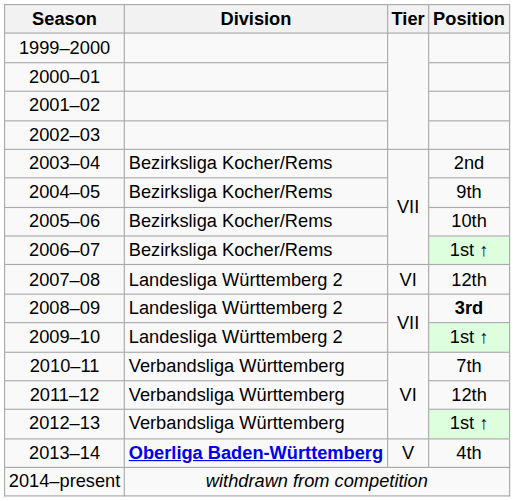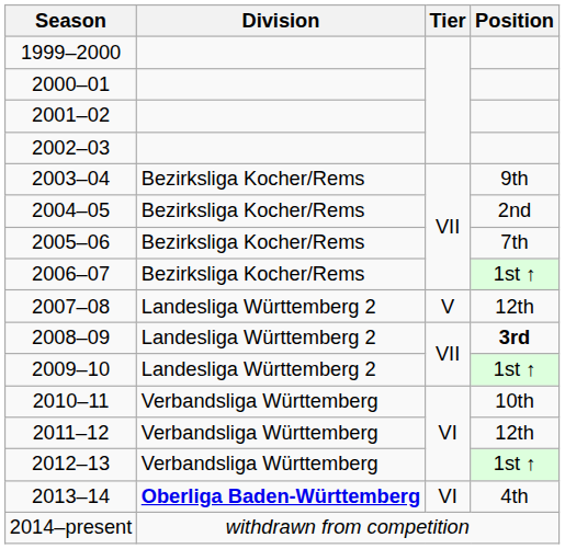 <table class="wikitable">
 <tr>
 <th>Season</th>
 <th>Division</th>
 <th>Tier</th>
 <th>Position</th>
 </tr>
 <tr align="center">
 <td>1999–2000</td>
 <td align="left"></td>
 <td rowspan=4></td>
 <td></td>
 </tr>
 <tr align="center">
 <td>2000–01</td>
 <td align="left"></td>
 <td></td>
 </tr>
 <tr align="center">
 <td>2001–02</td>
 <td align="left"></td>
 <td></td>
 </tr>
 <tr align="center">
 <td>2002–03</td>
 <td align="left"></td>
 <td></td>
 </tr>
 <tr align="center">
 <td>2003–04</td>
 <td align="left">Bezirksliga Kocher/Rems</td>
 <td rowspan=4>VII</td>
-<td>2nd</td>
+<td>9th</td>
 </tr>
 <tr align="center">
 <td>2004–05</td>
 <td align="left">Bezirksliga Kocher/Rems</td>
-<td>9th</td>
+<td>2nd</td>
 </tr>
 <tr align="center">
 <td>2005–06</td>
 <td align="left">Bezirksliga Kocher/Rems</td>
-<td>10th</td>
+<td>7th</td>
 </tr>
 <tr align="center">
 <td>2006–07</td>
 <td align="left">Bezirksliga Kocher/Rems</td>
 <td style="background:#ddffdd">1st ↑</td>
 </tr>
 <tr align="center">
 <td>2007–08</td>
 <td align="left">Landesliga Württemberg 2</td>
-<td>VI</td>
+<td>V</td>
 <td>12th</td>
 </tr>
 <tr align="center">
 <td>2008–09</td>
 <td align="left">Landesliga Württemberg 2</td>
 <td rowspan=2>VII</td>
 <td><strong>3rd</strong></td>
 </tr>
 <tr align="center">
 <td>2009–10</td>
 <td align="left">Landesliga Württemberg 2</td>
 <td style="background:#ddffdd">1st ↑</td>
 </tr>
 <tr align="center">
 <td>2010–11</td>
 <td align="left">Verbandsliga Württemberg</td>
 <td rowspan=3>VI</td>
-<td>7th</td>
+<td>10th</td>
 </tr>
 <tr align="center">
 <td>2011–12</td>
 <td align="left">Verbandsliga Württemberg</td>
 <td>12th</td>
 </tr>
 <tr align="center">
 <td>2012–13</td>
 <td align="left">Verbandsliga Württemberg</td>
 <td style="background:#ddffdd">1st ↑</td>
 </tr>
 <tr align="center">
 <td>2013–14</td>
 <td align="left"><strong><a href='#'>Oberliga Baden-Württemberg</a></strong></td>
-<td>V</td>
+<td>VI</td>
 <td>4th</td>
 </tr>
 <tr align="center">
 <td>2014–present</td>
 <td colspan=3><em>withdrawn from competition</em></td>
 </tr>
 </table>
